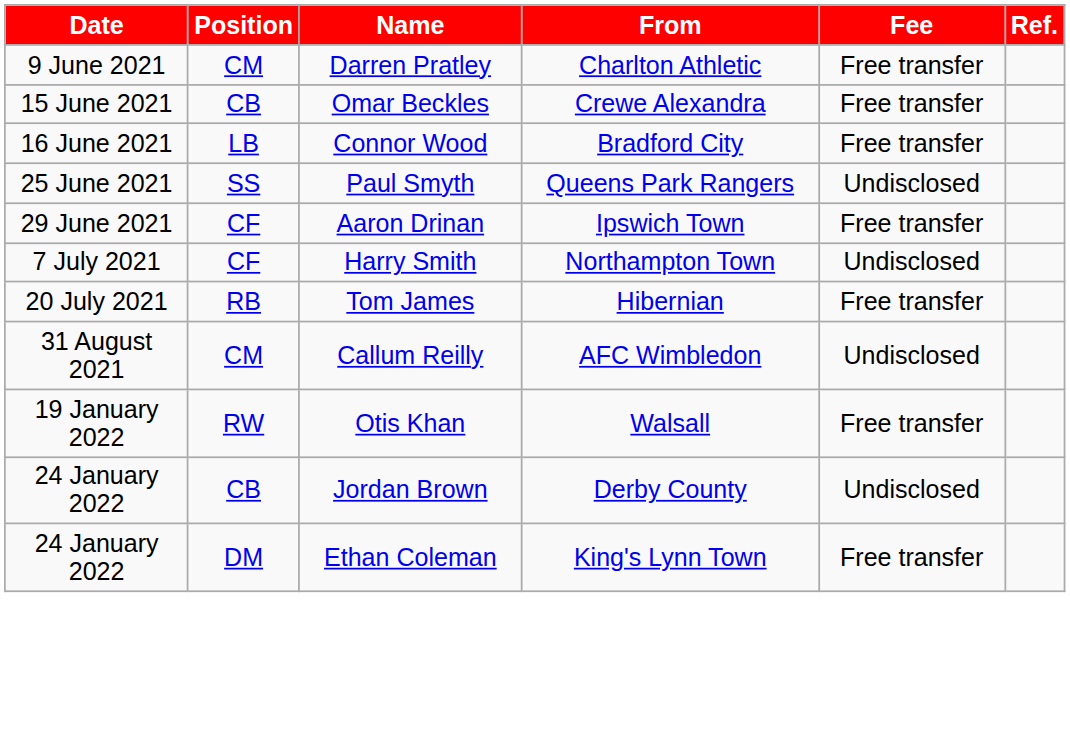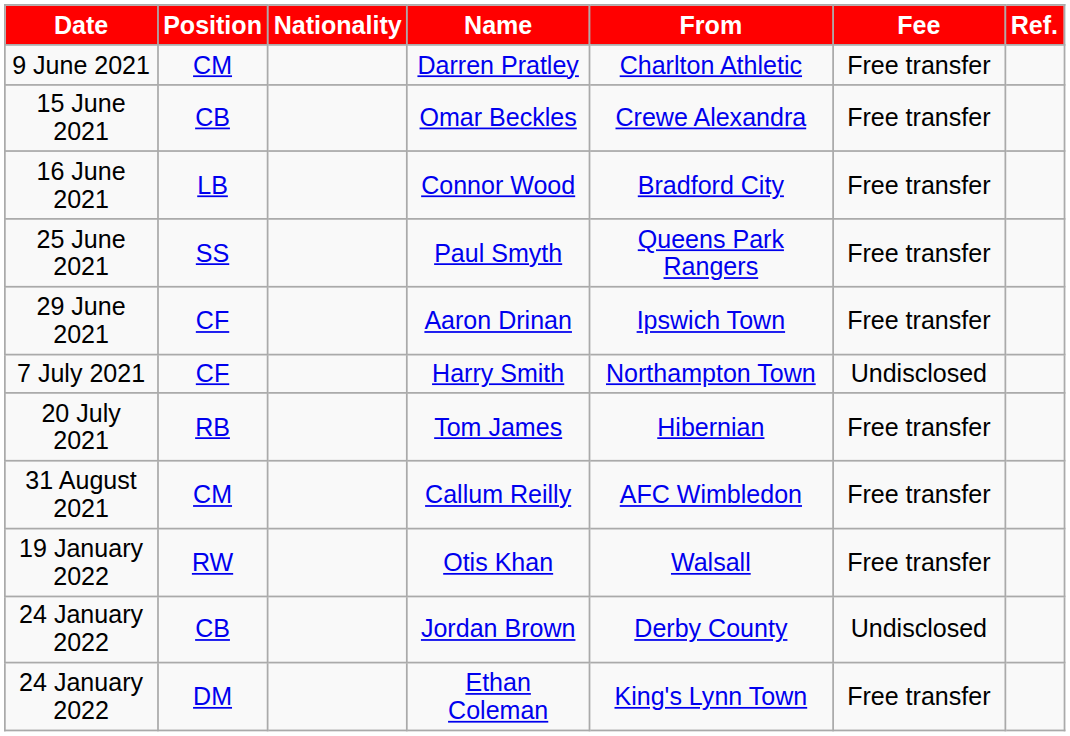 <table class="wikitable"  style="text-align:center; font-size:90%; ">
 <tr>
 <th style="background:red;color:white; width:120px;">Date</th>
 <th style="background:red;color:white; width:50px;">Position</th>
+<th style="background:red;color:white; width:50px;">Nationality</th>
 <th style="background:red;color:white; width:150px;">Name</th>
 <th style="background:red;color:white; width:200px;">From</th>
 <th style="background:red;color:white; width:110px;">Fee</th>
 <th style="background:red;color:white; width:25px;">Ref.</th>
 </tr>
 <tr>
 <td>9 June 2021</td>
 <td><a href='#'>CM</a></td>
+<td></td>
 <td><a href='#'>Darren Pratley</a></td>
 <td> <a href='#'>Charlton Athletic</a></td>
 <td>Free transfer</td>
 <td></td>
 </tr>
 <tr>
 <td>15 June 2021</td>
 <td><a href='#'>CB</a></td>
+<td></td>
 <td><a href='#'>Omar Beckles</a></td>
 <td> <a href='#'>Crewe Alexandra</a></td>
 <td>Free transfer</td>
 <td></td>
 </tr>
 <tr>
 <td>16 June 2021</td>
 <td><a href='#'>LB</a></td>
+<td></td>
 <td><a href='#'>Connor Wood</a></td>
 <td> <a href='#'>Bradford City</a></td>
 <td>Free transfer</td>
 <td></td>
 </tr>
 <tr>
 <td>25 June 2021</td>
 <td><a href='#'>SS</a></td>
+<td></td>
 <td><a href='#'>Paul Smyth</a></td>
 <td> <a href='#'>Queens Park Rangers</a></td>
-<td>Undisclosed</td>
+<td>Free transfer</td>
 <td></td>
 </tr>
 <tr>
 <td>29 June 2021</td>
 <td><a href='#'>CF</a></td>
+<td></td>
 <td><a href='#'>Aaron Drinan</a></td>
 <td> <a href='#'>Ipswich Town</a></td>
 <td>Free transfer</td>
 <td></td>
 </tr>
 <tr>
 <td>7 July 2021</td>
 <td><a href='#'>CF</a></td>
+<td></td>
 <td><a href='#'>Harry Smith</a></td>
 <td> <a href='#'>Northampton Town</a></td>
 <td>Undisclosed</td>
 <td></td>
 </tr>
 <tr>
 <td>20 July 2021</td>
 <td><a href='#'>RB</a></td>
+<td></td>
 <td><a href='#'>Tom James</a></td>
 <td> <a href='#'>Hibernian</a></td>
 <td>Free transfer</td>
 <td></td>
 </tr>
 <tr>
 <td>31 August 2021</td>
 <td><a href='#'>CM</a></td>
+<td></td>
 <td><a href='#'>Callum Reilly</a></td>
 <td> <a href='#'>AFC Wimbledon</a></td>
-<td>Undisclosed</td>
+<td>Free transfer</td>
 <td></td>
 </tr>
 <tr>
 <td>19 January 2022</td>
 <td><a href='#'>RW</a></td>
+<td></td>
 <td><a href='#'>Otis Khan</a></td>
 <td> <a href='#'>Walsall</a></td>
 <td>Free transfer</td>
 <td></td>
 </tr>
 <tr>
 <td>24 January 2022</td>
 <td><a href='#'>CB</a></td>
+<td></td>
 <td><a href='#'>Jordan Brown</a></td>
 <td> <a href='#'>Derby County</a></td>
 <td>Undisclosed</td>
 <td></td>
 </tr>
 <tr>
 <td>24 January 2022</td>
 <td><a href='#'>DM</a></td>
+<td></td>
 <td><a href='#'>Ethan Coleman</a></td>
 <td> <a href='#'>King's Lynn Town</a></td>
 <td>Free transfer</td>
 <td></td>
 </tr>
 </table>
